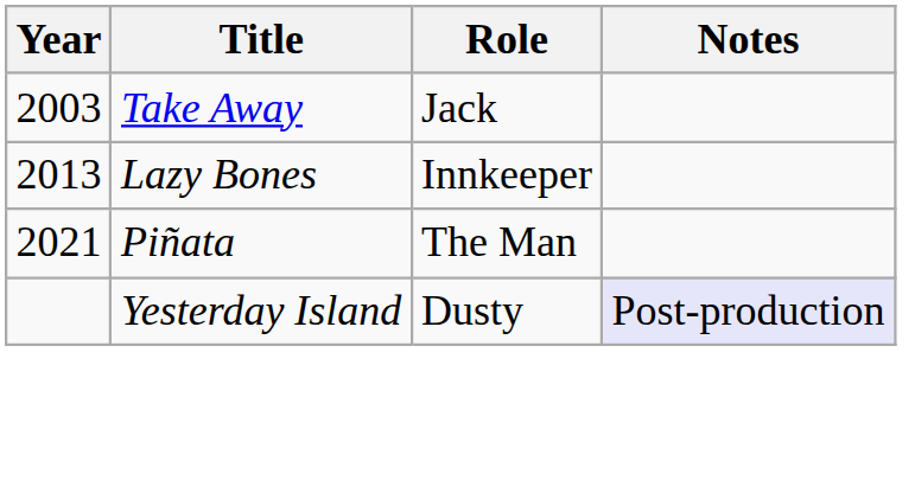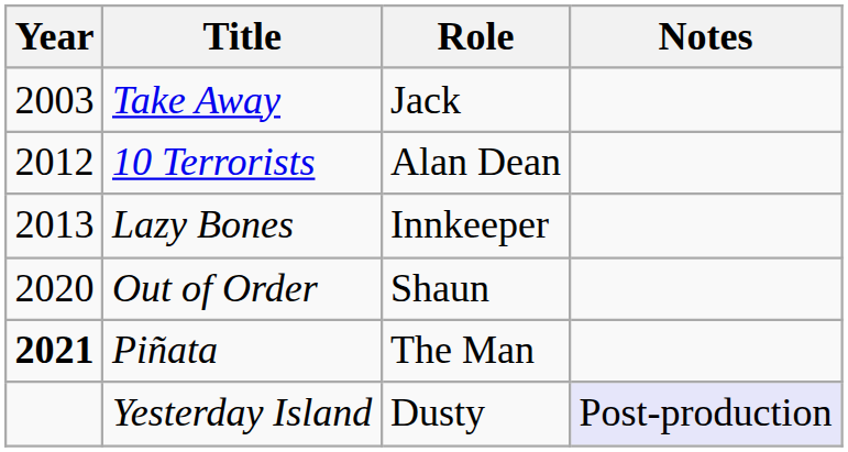 <table class="wikitable">
 <tr>
 <th>Year</th>
 <th>Title</th>
 <th>Role</th>
 <th>Notes</th>
 </tr>
 <tr>
 <td>2003</td>
 <td><em><a href='#'>Take Away</a></em></td>
 <td>Jack</td>
 <td></td>
 </tr>
 <tr>
+<td>2012</td>
+<td><em><a href='#'>10 Terrorists</a></em></td>
+<td>Alan Dean</td>
+<td></td>
+</tr>
+<tr>
 <td>2013</td>
 <td><em>Lazy Bones</em></td>
 <td>Innkeeper</td>
 <td></td>
 </tr>
 <tr>
-<td>2021</td>
+<td>2020</td>
+<td><em>Out of Order</em></td>
+<td>Shaun</td>
+<td></td>
+</tr>
+<tr>
+<td><strong>2021</strong></td>
 <td><em>Piñata</em></td>
 <td>The Man</td>
 <td></td>
 </tr>
 <tr>
 <td></td>
 <td><em>Yesterday Island</em></td>
 <td>Dusty</td>
 <td style="background: lavender;">Post-production</td>
 </tr>
 </table>
